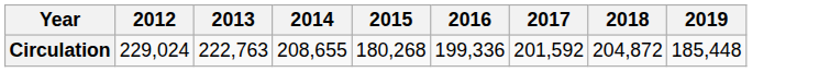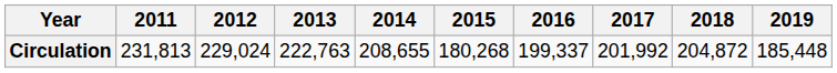 <table class="wikitable">
 <tr>
 <th>Year</th>
+<th>2011</th>
 <th>2012</th>
 <th>2013</th>
 <th>2014</th>
 <th>2015</th>
 <th>2016</th>
 <th>2017</th>
 <th>2018</th>
 <th>2019</th>
 </tr>
 <tr>
 <th>Circulation</th>
+<td>231,813</td>
 <td>229,024</td>
 <td>222,763</td>
 <td>208,655</td>
 <td>180,268</td>
-<td>199,336</td>
-<td>201,592</td>
+<td>199,337</td>
+<td>201,992</td>
 <td>204,872</td>
 <td>185,448</td>
 </tr>
 </table>
